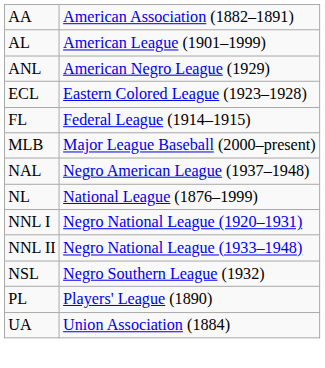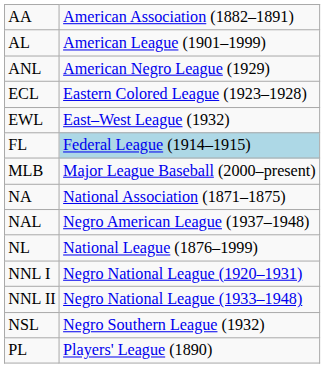 <table class="wikitable">
 <tr>
 <td>AA</td>
 <td><a href='#'>American Association</a> (1882–1891)</td>
 </tr>
 <tr>
 <td>AL</td>
 <td><a href='#'>American League</a> (1901–1999)</td>
 </tr>
 <tr>
 <td>ANL</td>
 <td><a href='#'>American Negro League</a> (1929)</td>
 </tr>
 <tr>
 <td>ECL</td>
 <td><a href='#'>Eastern Colored League</a> (1923–1928)</td>
 </tr>
 <tr>
+<td>EWL</td>
+<td><a href='#'>East–West League</a> (1932)</td>
+</tr>
+<tr>
 <td>FL</td>
-<td><a href='#'>Federal League</a> (1914–1915)</td>
+<td style="background: lightblue;"><a href='#'>Federal League</a> (1914–1915)</td>
 </tr>
 <tr>
 <td>MLB</td>
 <td><a href='#'>Major League Baseball</a> (2000–present)</td>
+</tr>
+<tr>
+<td>NA</td>
+<td><a href='#'>National Association</a> (1871–1875)</td>
 </tr>
 <tr>
 <td>NAL</td>
 <td><a href='#'>Negro American League</a> (1937–1948)</td>
 </tr>
 <tr>
 <td>NL</td>
 <td><a href='#'>National League</a> (1876–1999)</td>
 </tr>
 <tr>
 <td>NNL I</td>
 <td><a href='#'>Negro National League (1920–1931)</a></td>
 </tr>
 <tr>
 <td>NNL II</td>
 <td><a href='#'>Negro National League (1933–1948)</a></td>
 </tr>
 <tr>
 <td>NSL</td>
 <td><a href='#'>Negro Southern League</a> (1932)</td>
 </tr>
 <tr>
 <td>PL</td>
 <td><a href='#'>Players' League</a> (1890)</td>
 </tr>
-<tr>
-<td>UA</td>
-<td><a href='#'>Union Association</a> (1884)</td>
-</tr>
 </table>
